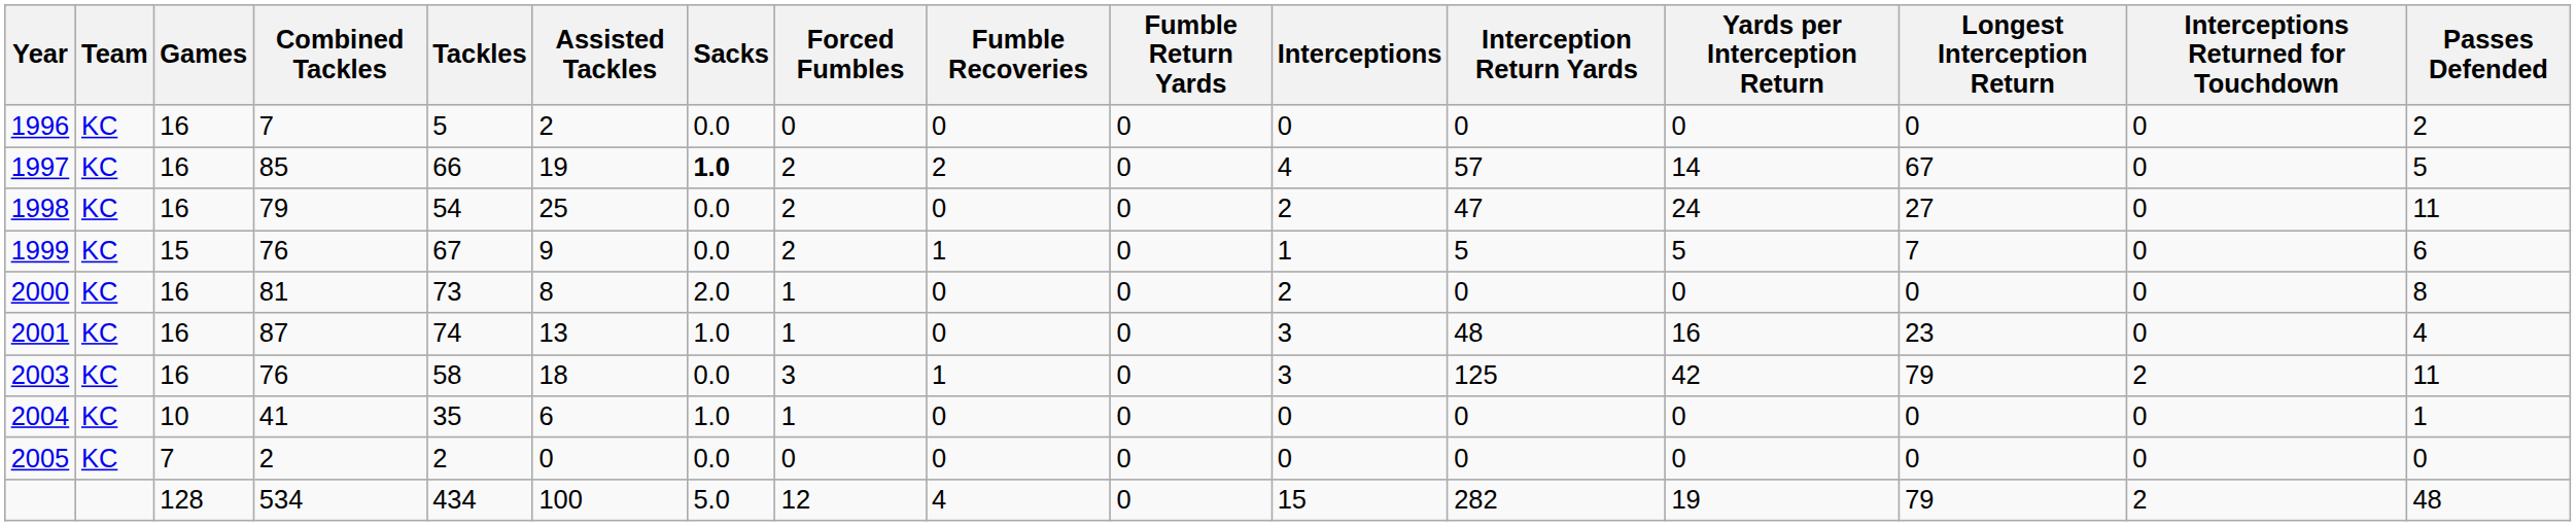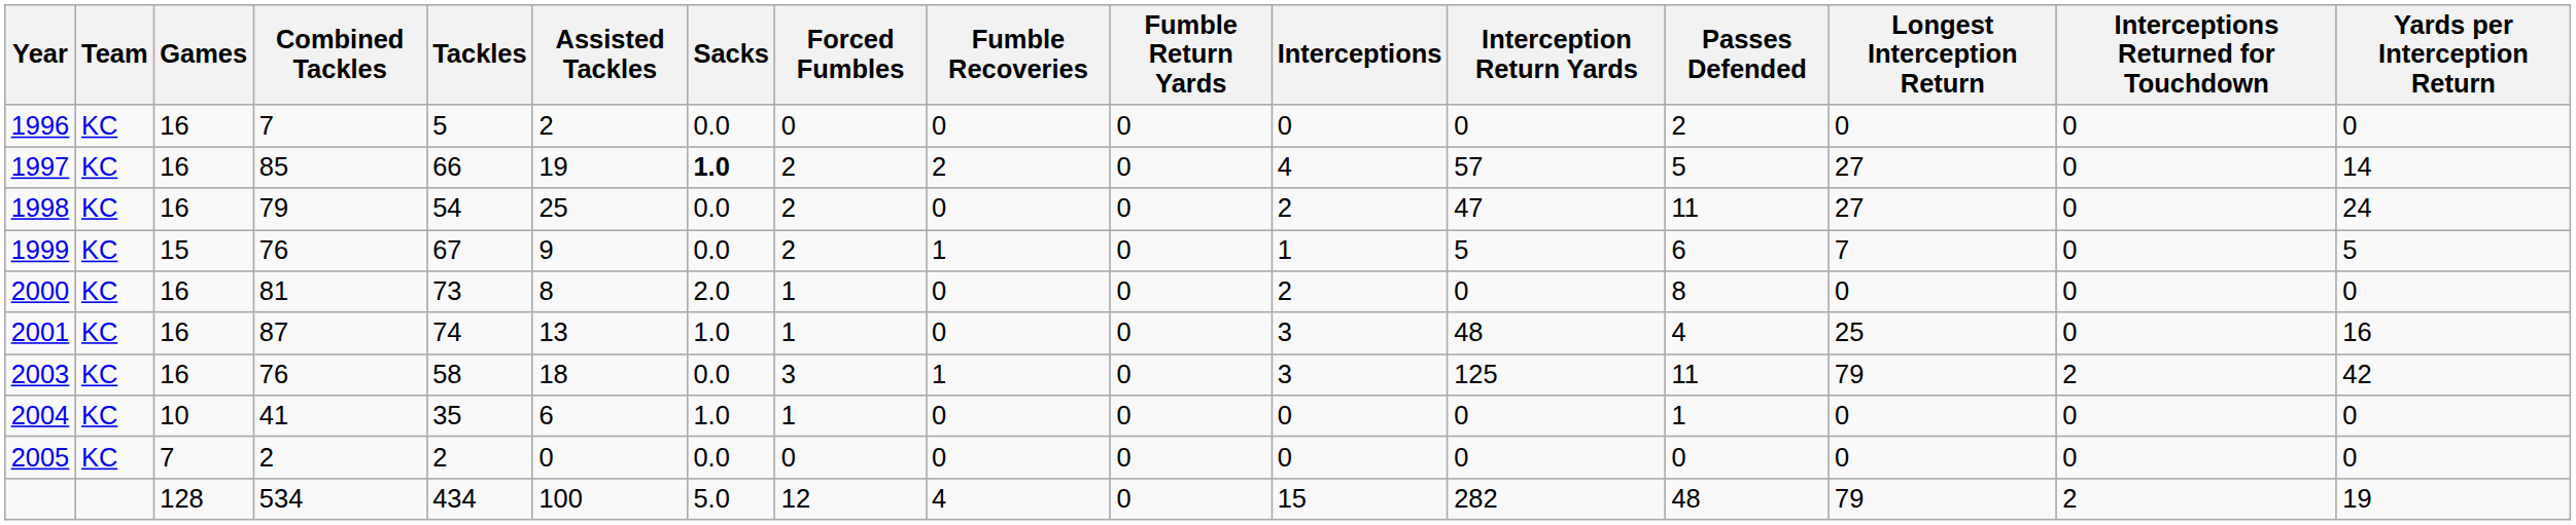 <table class="wikitable">
 <tr>
 <th>Year</th>
 <th>Team</th>
 <th>Games</th>
 <th>Combined Tackles</th>
 <th>Tackles</th>
 <th>Assisted Tackles</th>
 <th>Sacks</th>
 <th>Forced Fumbles</th>
 <th>Fumble Recoveries</th>
 <th>Fumble Return Yards</th>
 <th>Interceptions</th>
 <th>Interception Return Yards</th>
-<th>Yards per Interception Return</th>
+<th>Passes Defended</th>
 <th>Longest Interception Return</th>
 <th>Interceptions Returned for Touchdown</th>
-<th>Passes Defended</th>
+<th>Yards per Interception Return</th>
 </tr>
 <tr>
 <td><a href='#'>1996</a></td>
 <td><a href='#'>KC</a></td>
 <td>16</td>
 <td>7</td>
 <td>5</td>
 <td>2</td>
 <td>0.0</td>
 <td>0</td>
 <td>0</td>
 <td>0</td>
 <td>0</td>
 <td>0</td>
+<td>2</td>
 <td>0</td>
 <td>0</td>
 <td>0</td>
-<td>2</td>
 </tr>
 <tr>
 <td><a href='#'>1997</a></td>
 <td><a href='#'>KC</a></td>
 <td>16</td>
 <td>85</td>
 <td>66</td>
 <td>19</td>
 <td><strong>1.0</strong></td>
 <td>2</td>
 <td>2</td>
 <td>0</td>
 <td>4</td>
 <td>57</td>
+<td>5</td>
+<td>27</td>
+<td>0</td>
 <td>14</td>
-<td>67</td>
-<td>0</td>
-<td>5</td>
 </tr>
 <tr>
 <td><a href='#'>1998</a></td>
 <td><a href='#'>KC</a></td>
 <td>16</td>
 <td>79</td>
 <td>54</td>
 <td>25</td>
 <td>0.0</td>
 <td>2</td>
 <td>0</td>
 <td>0</td>
 <td>2</td>
 <td>47</td>
-<td>24</td>
+<td>11</td>
 <td>27</td>
 <td>0</td>
-<td>11</td>
+<td>24</td>
 </tr>
 <tr>
 <td><a href='#'>1999</a></td>
 <td><a href='#'>KC</a></td>
 <td>15</td>
 <td>76</td>
 <td>67</td>
 <td>9</td>
 <td>0.0</td>
 <td>2</td>
 <td>1</td>
 <td>0</td>
 <td>1</td>
 <td>5</td>
-<td>5</td>
+<td>6</td>
 <td>7</td>
 <td>0</td>
-<td>6</td>
+<td>5</td>
 </tr>
 <tr>
 <td><a href='#'>2000</a></td>
 <td><a href='#'>KC</a></td>
 <td>16</td>
 <td>81</td>
 <td>73</td>
 <td>8</td>
 <td>2.0</td>
 <td>1</td>
 <td>0</td>
 <td>0</td>
 <td>2</td>
 <td>0</td>
+<td>8</td>
 <td>0</td>
 <td>0</td>
 <td>0</td>
-<td>8</td>
 </tr>
 <tr>
 <td><a href='#'>2001</a></td>
 <td><a href='#'>KC</a></td>
 <td>16</td>
 <td>87</td>
 <td>74</td>
 <td>13</td>
 <td>1.0</td>
 <td>1</td>
 <td>0</td>
 <td>0</td>
 <td>3</td>
 <td>48</td>
+<td>4</td>
+<td>25</td>
+<td>0</td>
 <td>16</td>
-<td>23</td>
-<td>0</td>
-<td>4</td>
 </tr>
 <tr>
 <td><a href='#'>2003</a></td>
 <td><a href='#'>KC</a></td>
 <td>16</td>
 <td>76</td>
 <td>58</td>
 <td>18</td>
 <td>0.0</td>
 <td>3</td>
 <td>1</td>
 <td>0</td>
 <td>3</td>
 <td>125</td>
-<td>42</td>
+<td>11</td>
 <td>79</td>
 <td>2</td>
-<td>11</td>
+<td>42</td>
 </tr>
 <tr>
 <td><a href='#'>2004</a></td>
 <td><a href='#'>KC</a></td>
 <td>10</td>
 <td>41</td>
 <td>35</td>
 <td>6</td>
 <td>1.0</td>
 <td>1</td>
 <td>0</td>
 <td>0</td>
 <td>0</td>
 <td>0</td>
+<td>1</td>
 <td>0</td>
 <td>0</td>
 <td>0</td>
-<td>1</td>
 </tr>
 <tr>
 <td><a href='#'>2005</a></td>
 <td><a href='#'>KC</a></td>
 <td>7</td>
 <td>2</td>
 <td>2</td>
 <td>0</td>
 <td>0.0</td>
 <td>0</td>
 <td>0</td>
 <td>0</td>
 <td>0</td>
 <td>0</td>
 <td>0</td>
 <td>0</td>
 <td>0</td>
 <td>0</td>
 </tr>
 <tr>
 <td></td>
 <td></td>
 <td>128</td>
 <td>534</td>
 <td>434</td>
 <td>100</td>
 <td>5.0</td>
 <td>12</td>
 <td>4</td>
 <td>0</td>
 <td>15</td>
 <td>282</td>
-<td>19</td>
+<td>48</td>
 <td>79</td>
 <td>2</td>
-<td>48</td>
+<td>19</td>
 </tr>
 </table>
